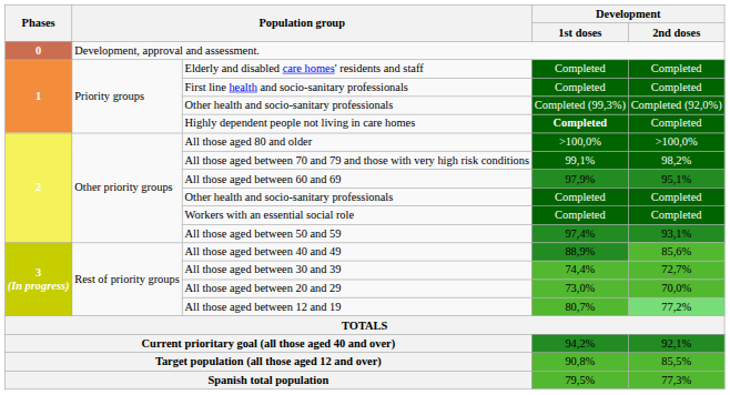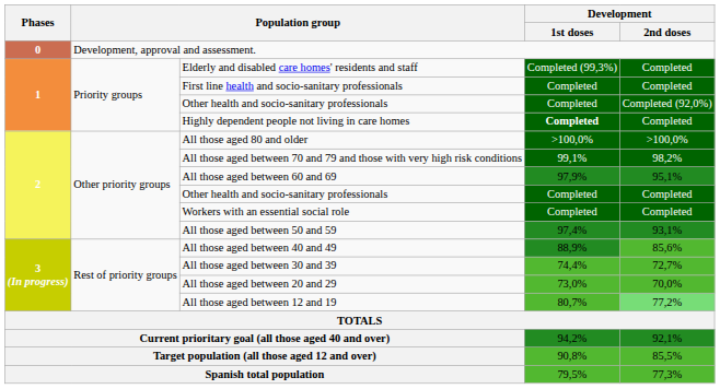 <table class="wikitable">
 <tr>
 <th rowspan="2">Phases</th>
 <th colspan="2" rowspan="2">Population group</th>
 <th colspan="2">Development</th>
 </tr>
 <tr>
 <th>1st doses</th>
 <th>2nd doses</th>
 </tr>
 <tr>
 <th style="background:#CB6D51; color:#FFFFFF">0</th>
 <td colspan="4">Development, approval and assessment.</td>
 </tr>
 <tr>
 <th rowspan="4" style="background:#F38D3C; color:#FFFFFF">1</th>
 <td rowspan="4">Priority groups</td>
 <td>Elderly and disabled <a href='#'>care homes</a>' residents and staff</td>
-<td style="text-align:center; background:#006400; color:#FFFFFF">Completed</td>
+<td style="text-align:center; background:#006400; color:#FFFFFF">Completed (99,3%)</td>
 <td style="text-align:center; background:#006400; color:#FFFFFF">Completed</td>
 </tr>
 <tr>
 <td>First line <a href='#'>health</a> and socio-sanitary professionals</td>
 <td style="text-align:center; background:#006400; color:#FFFFFF">Completed</td>
 <td style="text-align:center; background:#006400; color:#FFFFFF">Completed</td>
 </tr>
 <tr>
 <td>Other health and socio-sanitary professionals</td>
-<td style="text-align:center; background:#006400; color:#FFFFFF">Completed (99,3%)</td>
+<td style="text-align:center; background:#006400; color:#FFFFFF">Completed</td>
 <td style="text-align:center; background:#006400; color:#FFFFFF">Completed (92,0%)</td>
 </tr>
 <tr>
 <td>Highly dependent people not living in care homes</td>
 <td style="text-align:center; background:#006400; color:#FFFFFF"><strong>Completed</strong></td>
 <td style="text-align:center; background:#006400; color:#FFFFFF">Completed</td>
 </tr>
 <tr>
 <th rowspan="6" style="background:#F5F35B; color:#FFFFFF">2<br><em></em></th>
 <td rowspan="6">Other priority groups</td>
 <td>All those aged 80 and older</td>
 <td style="text-align:center; background:#006400; color:#FFFFFF">>100,0%</td>
 <td style="text-align:center; background:#006400; color:#FFFFFF">>100,0%</td>
 </tr>
 <tr>
 <td>All those aged between 70 and 79 and those with very high risk conditions</td>
 <td style="text-align:center; background:#006400; color:#FFFFFF">99,1%</td>
 <td style="text-align:center; background:#006400; color:#FFFFFF">98,2%</td>
 </tr>
 <tr>
 <td>All those aged between 60 and 69</td>
 <td style="text-align:center; background:#228B22">97,9%</td>
 <td style="text-align:center; background:#228B22">95,1%</td>
 </tr>
 <tr>
 <td>Other health and socio-sanitary professionals</td>
 <td style="text-align:center; background:#006400; color:#FFFFFF">Completed</td>
 <td style="text-align:center; background:#006400; color:#FFFFFF">Completed</td>
 </tr>
 <tr>
 <td>Workers with an essential social role</td>
 <td style="text-align:center; background:#006400; color:#FFFFFF">Completed</td>
 <td style="text-align:center; background:#006400; color:#FFFFFF">Completed</td>
 </tr>
 <tr>
 <td>All those aged between 50 and 59</td>
 <td style="text-align:center; background:#228B22">97,4%</td>
 <td style="text-align:center; background:#228B22">93,1%</td>
 </tr>
 <tr>
 <th rowspan="4" style="background:#C6CE00; color:#FFFFFF">3<br><em>(In progress)</em></th>
 <td rowspan="4">Rest of priority groups</td>
 <td>All those aged between 40 and 49</td>
 <td style="text-align:center; background:#228B22">88,9%</td>
 <td style="text-align:center; background:#52B830">85,6%</td>
 </tr>
 <tr>
 <td>All those aged between 30 and 39</td>
 <td style="text-align:center; background:#52B830">74,4%</td>
 <td style="text-align:center; background:#52B830">72,7%</td>
 </tr>
 <tr>
 <td>All those aged between 20 and 29</td>
 <td style="text-align:center; background:#52B830">73,0%</td>
 <td style="text-align:center; background:#52B830">70,0%</td>
 </tr>
 <tr>
 <td>All those aged between 12 and 19</td>
 <td style="text-align:center; background:#52B830">80,7%</td>
 <td style="text-align:center; background:#77DD77">77,2%</td>
 </tr>
 <tr>
 <th colspan="5">TOTALS</th>
 </tr>
 <tr>
 <th colspan="3">Current prioritary goal (all those aged 40 and over)</th>
 <td style="text-align:center; background:#228B22">94,2%</td>
 <td style="text-align:center; background:#228B22">92,1%</td>
 </tr>
 <tr>
 <th colspan="3">Target population (all those aged 12 and over)</th>
 <td style="text-align:center; background:#52B830">90,8%</td>
 <td style="text-align:center; background:#52B830">85,5%</td>
 </tr>
 <tr>
 <th colspan="3">Spanish total population</th>
 <td style="text-align:center; background:#52B830">79,5%</td>
 <td style="text-align:center; background:#52B830">77,3%</td>
 </tr>
 </table>
